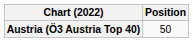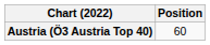 <table class="wikitable plainrowheaders" style="text-align:center">
 <tr>
 <th scope="col">Chart (2022)</th>
 <th scope="col">Position</th>
 </tr>
 <tr>
 <th scope="row">Austria (Ö3 Austria Top 40)</th>
-<td>50</td>
+<td>60</td>
 </tr>
 </table>
